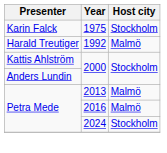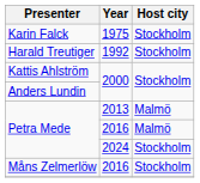 <table class="wikitable">
 <tr>
 <th>Presenter</th>
 <th>Year</th>
 <th>Host city</th>
 </tr>
 <tr>
 <td><a href='#'>Karin Falck</a></td>
 <td><a href='#'>1975</a></td>
 <td><a href='#'>Stockholm</a></td>
 </tr>
 <tr>
 <td><a href='#'>Harald Treutiger</a></td>
 <td><a href='#'>1992</a></td>
-<td><a href='#'>Malmö</a></td>
+<td><a href='#'>Stockholm</a></td>
 </tr>
 <tr>
 <td><a href='#'>Kattis Ahlström</a></td>
 <td rowspan="2"><a href='#'>2000</a></td>
 <td rowspan="2"><a href='#'>Stockholm</a></td>
 </tr>
 <tr>
 <td><a href='#'>Anders Lundin</a></td>
 </tr>
 <tr>
 <td rowspan="3"><a href='#'>Petra Mede</a></td>
 <td><a href='#'>2013</a></td>
 <td><a href='#'>Malmö</a></td>
 </tr>
 <tr>
 <td><a href='#'>2016</a></td>
 <td><a href='#'>Malmö</a></td>
 </tr>
 <tr>
 <td><a href='#'>2024</a></td>
 <td><a href='#'>Stockholm</a></td>
 </tr>
 <tr>
+<td><a href='#'>Måns Zelmerlöw</a></td>
+<td><a href='#'>2016</a></td>
+<td><a href='#'>Stockholm</a></td>
+</tr>
+<tr>
 </tr>
 </table>
